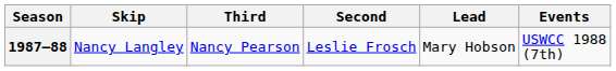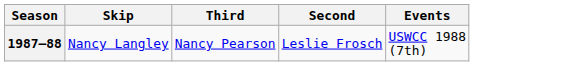 <table class="wikitable">
 <tr>
 <th scope="col">Season</th>
 <th scope="col">Skip</th>
 <th scope="col">Third</th>
 <th scope="col">Second</th>
-<th scope="col">Lead</th>
 <th scope="col">Events</th>
 </tr>
 <tr>
 <th scope="row">1987–88</th>
 <td><a href='#'>Nancy Langley</a></td>
 <td><a href='#'>Nancy Pearson</a></td>
 <td><a href='#'>Leslie Frosch</a></td>
-<td>Mary Hobson</td>
 <td><a href='#'>USWCC</a> 1988 <br> (7th)</td>
 </tr>
 </table>
